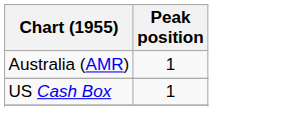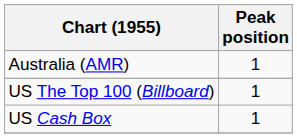 <table class="wikitable sortable">
 <tr>
 <th>Chart (1955)</th>
 <th>Peak<br>position</th>
 </tr>
 <tr>
 <td>Australia (<a href='#'>AMR</a>)</td>
 <td style="text-align:center;">1</td>
 </tr>
 <tr>
 </tr>
 <tr>
 </tr>
 <tr>
+<td>US <a href='#'>The Top 100</a> (<a href='#'><em>Billboard</em></a>)</td>
+<td style="text-align:center;">1</td>
+</tr>
+<tr>
 <td>US <em><a href='#'>Cash Box</a></em></td>
 <td style="text-align:center;">1</td>
 </tr>
 <tr>
 </tr>
 <tr>
 </tr>
 </table>
